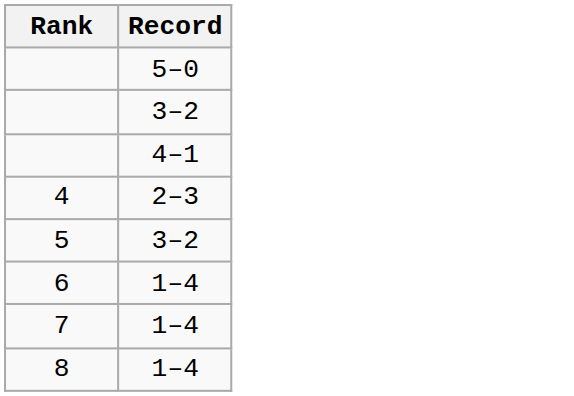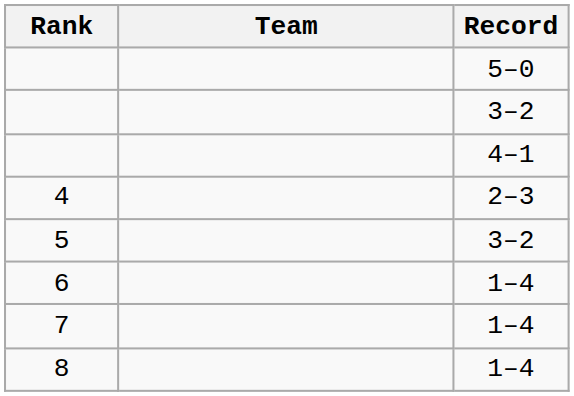 <table class="wikitable" style="text-align: center">
 <tr>
 <th width=50>Rank</th>
+<th width=160>Team</th>
 <th width=50>Record</th>
 </tr>
 <tr>
 <td></td>
+<td align=left></td>
 <td>5–0</td>
 </tr>
 <tr>
 <td></td>
+<td align=left></td>
 <td>3–2</td>
 </tr>
 <tr>
 <td></td>
+<td align=left></td>
 <td>4–1</td>
 </tr>
 <tr>
 <td>4</td>
+<td align=left></td>
 <td>2–3</td>
 </tr>
 <tr>
 <td>5</td>
+<td align=left></td>
 <td>3–2</td>
 </tr>
 <tr>
 <td>6</td>
+<td align=left></td>
 <td>1–4</td>
 </tr>
 <tr>
 <td>7</td>
+<td align=left></td>
 <td>1–4</td>
 </tr>
 <tr>
 <td>8</td>
+<td align=left></td>
 <td>1–4</td>
 </tr>
 </table>
